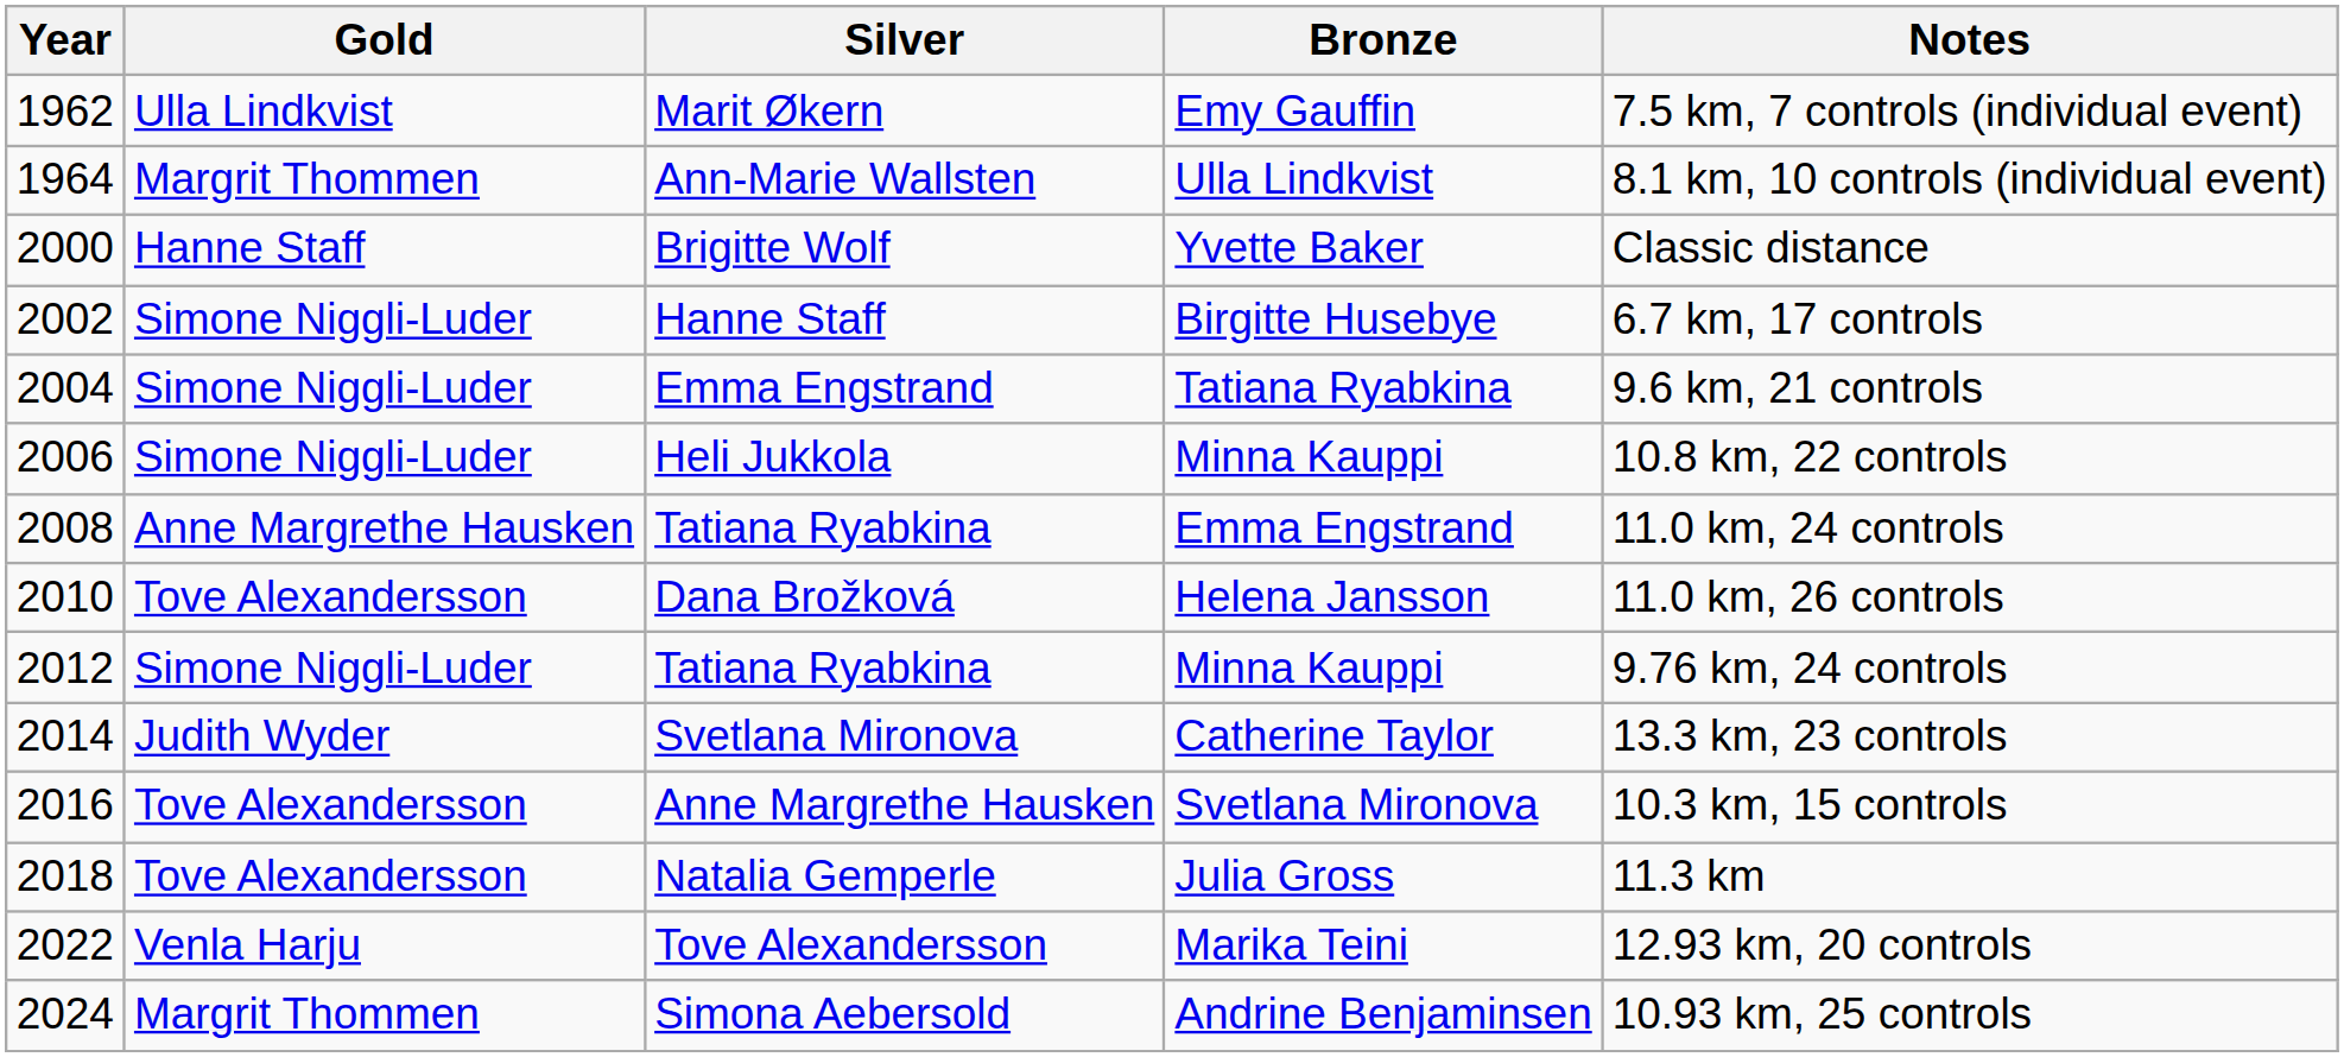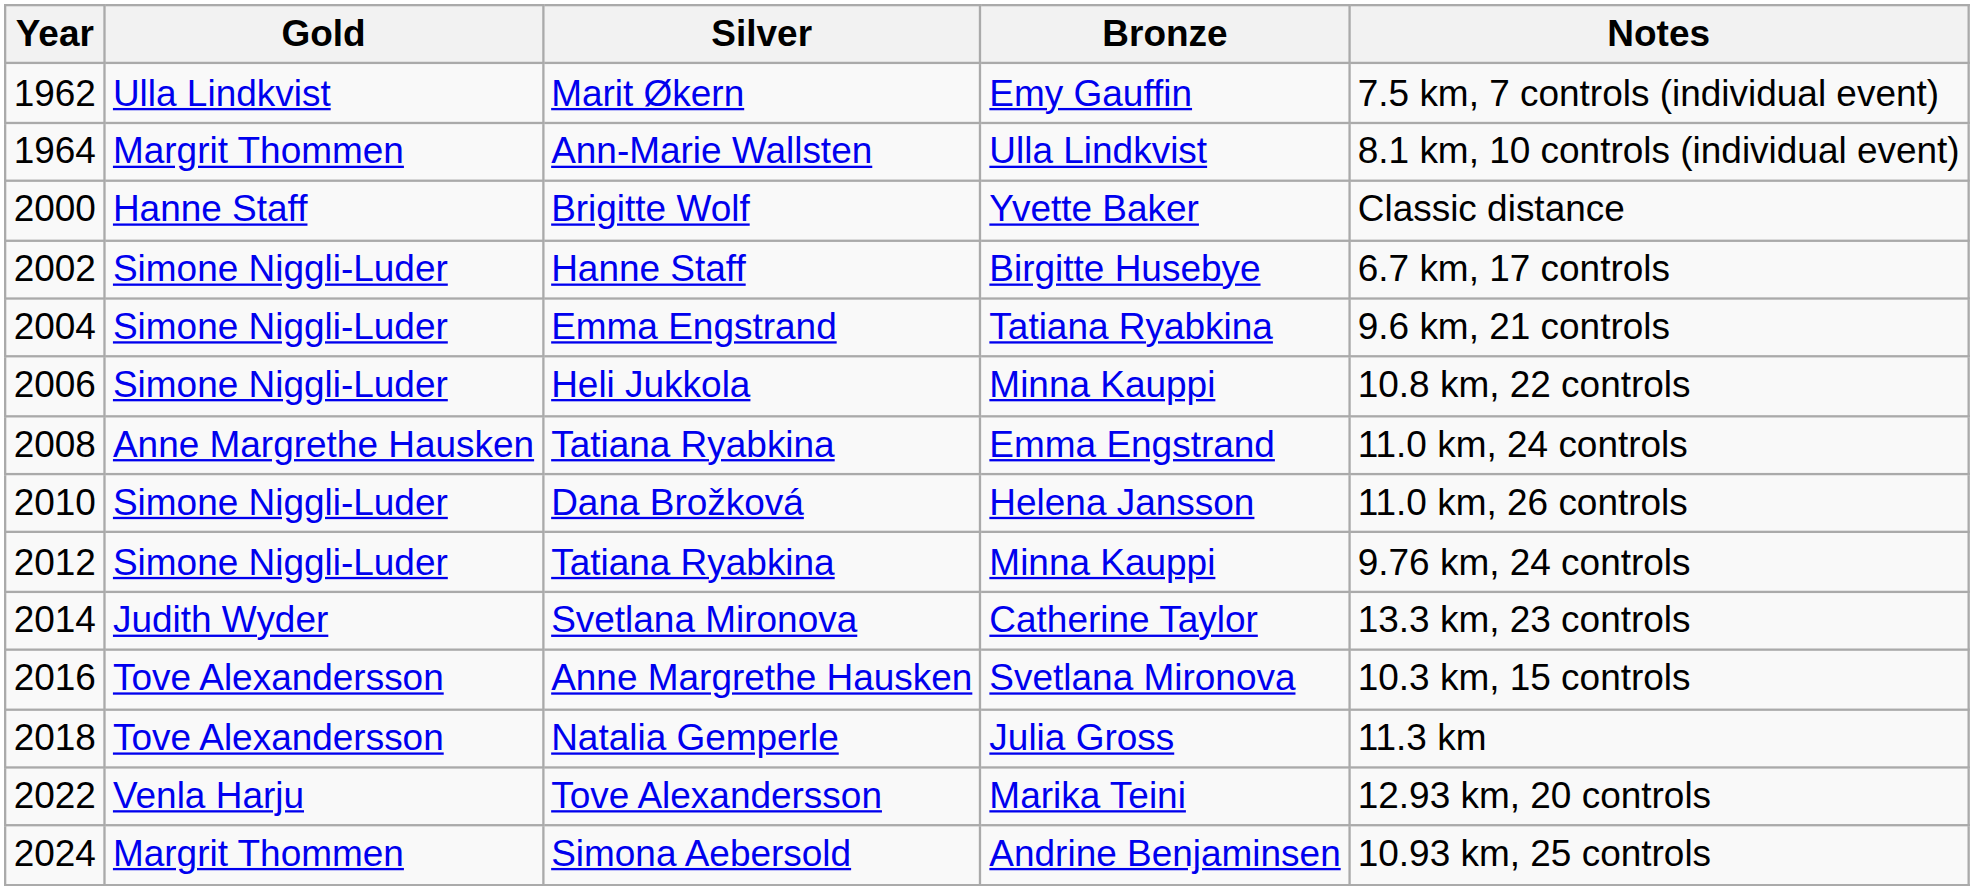 <table class="wikitable">
 <tr>
 <th>Year</th>
 <th>Gold</th>
 <th>Silver</th>
 <th>Bronze</th>
 <th>Notes</th>
 </tr>
 <tr>
 <td>1962</td>
 <td> <a href='#'>Ulla Lindkvist</a></td>
 <td> <a href='#'>Marit Økern</a></td>
 <td> <a href='#'>Emy Gauffin</a></td>
 <td>7.5 km, 7 controls (individual event)</td>
 </tr>
 <tr>
 <td>1964</td>
 <td> <a href='#'>Margrit Thommen</a></td>
 <td> <a href='#'>Ann-Marie Wallsten</a></td>
 <td> <a href='#'>Ulla Lindkvist</a></td>
 <td>8.1 km, 10 controls (individual event)</td>
 </tr>
 <tr>
 <td>2000</td>
 <td> <a href='#'>Hanne Staff</a></td>
 <td> <a href='#'>Brigitte Wolf</a></td>
 <td> <a href='#'>Yvette Baker</a></td>
 <td>Classic distance</td>
 </tr>
 <tr>
 <td>2002</td>
 <td> <a href='#'>Simone Niggli-Luder</a></td>
 <td> <a href='#'>Hanne Staff</a></td>
 <td> <a href='#'>Birgitte Husebye</a></td>
 <td>6.7 km, 17 controls</td>
 </tr>
 <tr>
 <td>2004</td>
 <td> <a href='#'>Simone Niggli-Luder</a></td>
 <td> <a href='#'>Emma Engstrand</a></td>
 <td> <a href='#'>Tatiana Ryabkina</a></td>
 <td>9.6 km, 21 controls</td>
 </tr>
 <tr>
 <td>2006</td>
 <td> <a href='#'>Simone Niggli-Luder</a></td>
 <td> <a href='#'>Heli Jukkola</a></td>
 <td> <a href='#'>Minna Kauppi</a></td>
 <td>10.8 km, 22 controls</td>
 </tr>
 <tr>
 <td>2008</td>
 <td> <a href='#'>Anne Margrethe Hausken</a></td>
 <td> <a href='#'>Tatiana Ryabkina</a></td>
 <td> <a href='#'>Emma Engstrand</a></td>
 <td>11.0 km, 24 controls</td>
 </tr>
 <tr>
 <td>2010</td>
-<td> <a href='#'>Tove Alexandersson</a></td>
+<td> <a href='#'>Simone Niggli-Luder</a></td>
 <td> <a href='#'>Dana Brožková</a></td>
 <td> <a href='#'>Helena Jansson</a></td>
 <td>11.0 km, 26 controls</td>
 </tr>
 <tr>
 <td>2012</td>
 <td> <a href='#'>Simone Niggli-Luder</a></td>
 <td> <a href='#'>Tatiana Ryabkina</a></td>
 <td> <a href='#'>Minna Kauppi</a></td>
 <td>9.76 km, 24 controls</td>
 </tr>
 <tr>
 <td>2014</td>
 <td> <a href='#'>Judith Wyder</a></td>
 <td> <a href='#'>Svetlana Mironova</a></td>
 <td> <a href='#'>Catherine Taylor</a></td>
 <td>13.3 km, 23 controls</td>
 </tr>
 <tr>
 <td>2016</td>
 <td> <a href='#'>Tove Alexandersson</a></td>
 <td> <a href='#'>Anne Margrethe Hausken</a></td>
 <td> <a href='#'>Svetlana Mironova</a></td>
 <td>10.3 km, 15 controls</td>
 </tr>
 <tr>
 <td>2018</td>
 <td> <a href='#'>Tove Alexandersson</a></td>
 <td> <a href='#'>Natalia Gemperle</a></td>
 <td> <a href='#'>Julia Gross</a></td>
 <td>11.3 km</td>
 </tr>
 <tr>
 <td>2022</td>
 <td> <a href='#'>Venla Harju</a></td>
 <td> <a href='#'>Tove Alexandersson</a></td>
 <td> <a href='#'>Marika Teini</a></td>
 <td>12.93 km, 20 controls</td>
 </tr>
 <tr>
 <td>2024</td>
 <td> <a href='#'>Margrit Thommen</a></td>
 <td> <a href='#'>Simona Aebersold</a></td>
 <td> <a href='#'>Andrine Benjaminsen</a></td>
 <td>10.93 km, 25 controls</td>
 </tr>
 <tr>
 </tr>
 </table>
